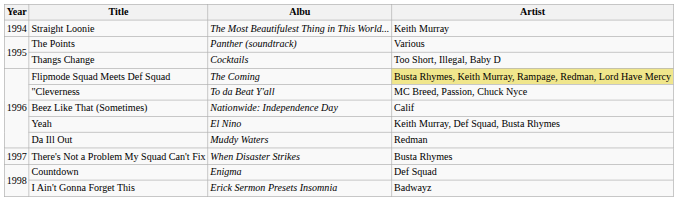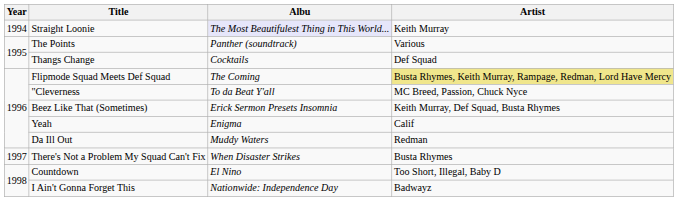 <table class="wikitable">
 <tr>
 <th>Year</th>
 <th>Title</th>
 <th>Albu</th>
 <th>Artist</th>
 </tr>
 <tr>
 <td>1994</td>
 <td>Straight Loonie</td>
-<td><em>The Most Beautifulest Thing in This World...</em></td>
+<td style="background: lavender;"><em>The Most Beautifulest Thing in This World...</em></td>
 <td>Keith Murray</td>
 </tr>
 <tr>
 <td rowspan="2">1995</td>
 <td>The Points</td>
 <td><em>Panther (soundtrack)</em></td>
 <td>Various</td>
 </tr>
 <tr>
 <td>Thangs Change</td>
 <td><em>Cocktails</em></td>
-<td>Too Short, Illegal, Baby D</td>
+<td>Def Squad</td>
 </tr>
 <tr>
 <td rowspan="5">1996</td>
 <td>Flipmode Squad Meets Def Squad</td>
 <td><em>The Coming</em></td>
 <td style="background: khaki;">Busta Rhymes, Keith Murray, Rampage, Redman, Lord Have Mercy</td>
 </tr>
 <tr>
 <td>"Cleverness</td>
 <td><em>To da Beat Y'all</em></td>
 <td>MC Breed, Passion, Chuck Nyce</td>
 </tr>
 <tr>
 <td>Beez Like That (Sometimes)</td>
-<td><em>Nationwide: Independence Day</em></td>
-<td>Calif</td>
+<td><em>Erick Sermon Presets Insomnia</em></td>
+<td>Keith Murray, Def Squad, Busta Rhymes</td>
 </tr>
 <tr>
 <td>Yeah</td>
-<td><em>El Nino</em></td>
-<td>Keith Murray, Def Squad, Busta Rhymes</td>
+<td><em>Enigma</em></td>
+<td>Calif</td>
 </tr>
 <tr>
 <td>Da Ill Out</td>
 <td><em>Muddy Waters</em></td>
 <td>Redman</td>
 </tr>
 <tr>
 <td>1997</td>
 <td>There's Not a Problem My Squad Can't Fix</td>
 <td><em>When Disaster Strikes</em></td>
 <td>Busta Rhymes</td>
 </tr>
 <tr>
 <td rowspan="2">1998</td>
 <td>Countdown</td>
-<td><em>Enigma</em></td>
-<td>Def Squad</td>
+<td><em>El Nino</em></td>
+<td>Too Short, Illegal, Baby D</td>
 </tr>
 <tr>
 <td>I Ain't Gonna Forget This</td>
-<td><em>Erick Sermon Presets Insomnia</em></td>
+<td><em>Nationwide: Independence Day</em></td>
 <td>Badwayz</td>
 </tr>
 </table>
